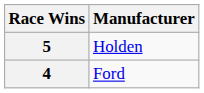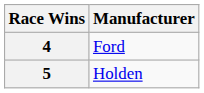 <table class="wikitable" style="font-size: 95%;"d>
 <tr>
 <th>Race Wins</th>
 <th>Manufacturer</th>
 </tr>
 <tr>
+<th>4</th>
+<td><a href='#'>Ford</a></td>
+</tr>
+<tr>
 <th>5</th>
 <td><a href='#'>Holden</a></td>
 </tr>
-<tr>
-<th>4</th>
-<td><a href='#'>Ford</a></td>
-</tr>
 </table>
